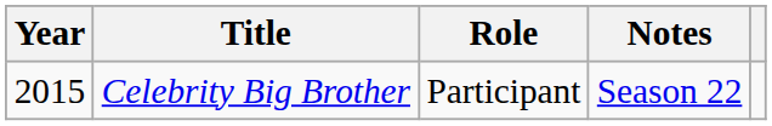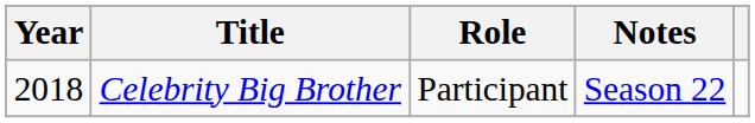 <table class="wikitable sortable">
 <tr>
 <th>Year</th>
 <th>Title</th>
 <th>Role</th>
 <th class="unsortable">Notes</th>
 <th class="unsortable"></th>
 </tr>
 <tr>
-<td>2015</td>
+<td>2018</td>
 <td><em><a href='#'>Celebrity Big Brother</a></em></td>
 <td>Participant</td>
 <td><a href='#'>Season 22</a></td>
 <td></td>
 </tr>
 </table>
